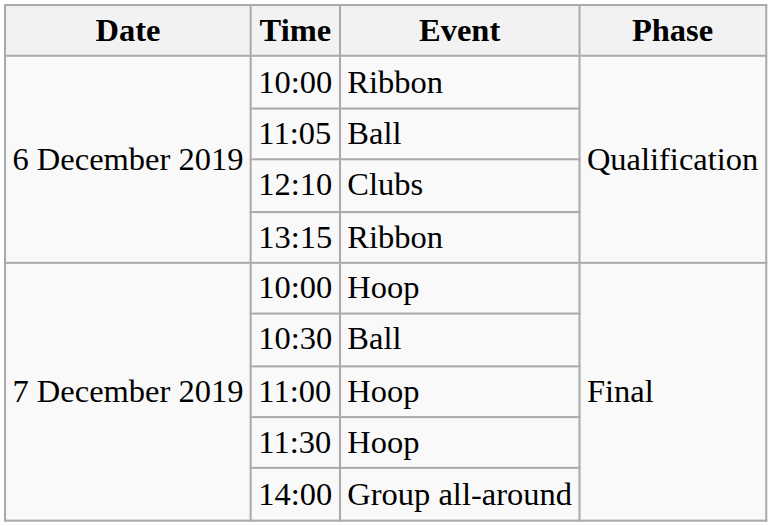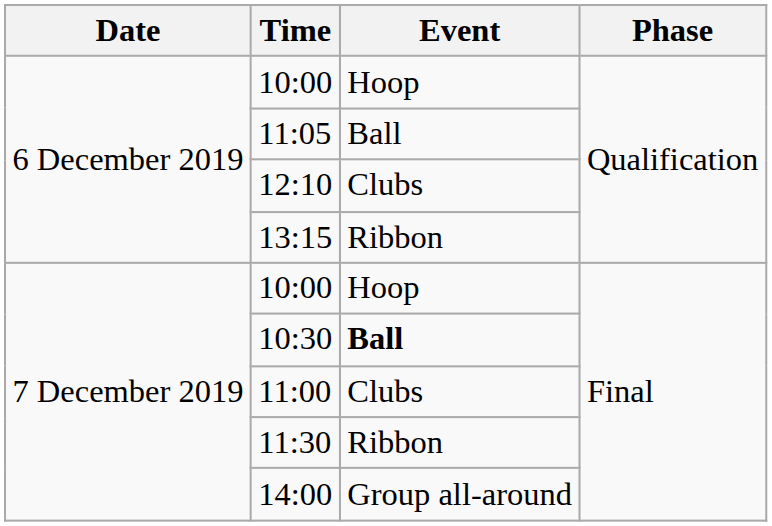 <table class="wikitable" style="text-align:left;">
 <tr>
 <th>Date</th>
 <th>Time</th>
 <th>Event</th>
 <th>Phase</th>
 </tr>
 <tr>
 <td rowspan=4>6 December 2019</td>
 <td>10:00</td>
-<td>Ribbon</td>
+<td>Hoop</td>
 <td rowspan=4>Qualification</td>
 </tr>
 <tr>
 <td>11:05</td>
 <td>Ball</td>
 </tr>
 <tr>
 <td>12:10</td>
 <td>Clubs</td>
 </tr>
 <tr>
 <td>13:15</td>
 <td>Ribbon</td>
 </tr>
 <tr>
 <td rowspan=5>7 December 2019</td>
 <td>10:00</td>
 <td>Hoop</td>
 <td rowspan=5>Final</td>
 </tr>
 <tr>
 <td>10:30</td>
-<td>Ball</td>
+<td><strong>Ball</strong></td>
 </tr>
 <tr>
 <td>11:00</td>
-<td>Hoop</td>
+<td>Clubs</td>
 </tr>
 <tr>
 <td>11:30</td>
-<td>Hoop</td>
+<td>Ribbon</td>
 </tr>
 <tr>
 <td>14:00</td>
 <td>Group all-around</td>
 </tr>
 </table>
